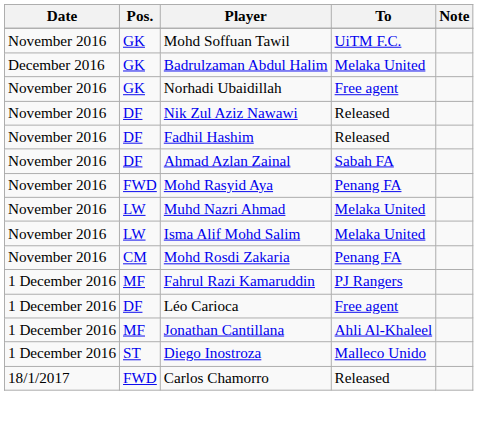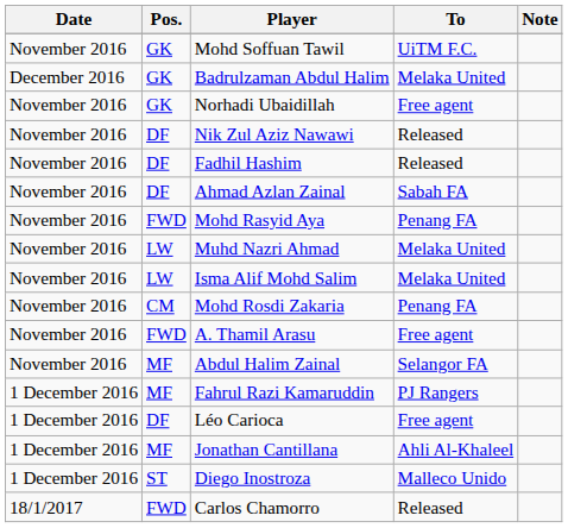 <table class="wikitable sortable">
 <tr>
 <th>Date</th>
 <th>Pos.</th>
 <th>Player</th>
 <th>To</th>
 <th>Note</th>
 </tr>
 <tr>
 </tr>
 <tr>
 <td>November 2016</td>
 <td><a href='#'>GK</a></td>
 <td> Mohd Soffuan Tawil</td>
 <td> <a href='#'>UiTM F.C.</a></td>
 <td></td>
 </tr>
 <tr>
 <td>December 2016</td>
 <td><a href='#'>GK</a></td>
 <td> <a href='#'>Badrulzaman Abdul Halim</a></td>
 <td> <a href='#'>Melaka United</a></td>
 <td></td>
 </tr>
 <tr>
 <td>November 2016</td>
 <td><a href='#'>GK</a></td>
 <td> Norhadi Ubaidillah</td>
 <td><a href='#'>Free agent</a></td>
 <td></td>
 </tr>
 <tr>
 <td>November 2016</td>
 <td><a href='#'>DF</a></td>
 <td> <a href='#'>Nik Zul Aziz Nawawi</a></td>
 <td> Released</td>
 <td></td>
 </tr>
 <tr>
 <td>November 2016</td>
 <td><a href='#'>DF</a></td>
 <td> <a href='#'>Fadhil Hashim</a></td>
 <td> Released</td>
 <td></td>
 </tr>
 <tr>
 <td>November 2016</td>
 <td><a href='#'>DF</a></td>
 <td> <a href='#'>Ahmad Azlan Zainal</a></td>
 <td> <a href='#'>Sabah FA</a></td>
 <td></td>
 </tr>
 <tr>
 <td>November 2016</td>
 <td><a href='#'>FWD</a></td>
 <td> <a href='#'>Mohd Rasyid Aya</a></td>
 <td> <a href='#'>Penang FA</a></td>
 <td></td>
 </tr>
 <tr>
 <td>November 2016</td>
 <td><a href='#'>LW</a></td>
 <td> <a href='#'>Muhd Nazri Ahmad</a></td>
 <td> <a href='#'>Melaka United</a></td>
 <td></td>
 </tr>
 <tr>
 <td>November 2016</td>
 <td><a href='#'>LW</a></td>
 <td> <a href='#'>Isma Alif Mohd Salim</a></td>
 <td> <a href='#'>Melaka United</a></td>
 <td></td>
 </tr>
 <tr>
 <td>November 2016</td>
 <td><a href='#'>CM</a></td>
 <td> <a href='#'>Mohd Rosdi Zakaria</a></td>
 <td> <a href='#'>Penang FA</a></td>
 <td></td>
 </tr>
 <tr>
+<td>November 2016</td>
+<td><a href='#'>FWD</a></td>
+<td> <a href='#'>A. Thamil Arasu</a></td>
+<td><a href='#'>Free agent</a></td>
+<td></td>
+</tr>
+<tr>
+<td>November 2016</td>
+<td><a href='#'>MF</a></td>
+<td> <a href='#'>Abdul Halim Zainal</a></td>
+<td> <a href='#'>Selangor FA</a></td>
+<td></td>
+</tr>
+<tr>
 <td>1 December 2016</td>
 <td><a href='#'>MF</a></td>
 <td> <a href='#'>Fahrul Razi Kamaruddin</a></td>
 <td> <a href='#'>PJ Rangers</a></td>
 <td></td>
 </tr>
 <tr>
 <td>1 December 2016</td>
 <td><a href='#'>DF</a></td>
 <td> Léo Carioca</td>
 <td><a href='#'>Free agent</a></td>
 <td></td>
 </tr>
 <tr>
 <td>1 December 2016</td>
 <td><a href='#'>MF</a></td>
 <td> <a href='#'>Jonathan Cantillana</a></td>
 <td> <a href='#'>Ahli Al-Khaleel</a></td>
 <td></td>
 </tr>
 <tr>
 <td>1 December 2016</td>
 <td><a href='#'>ST</a></td>
 <td> <a href='#'>Diego Inostroza</a></td>
 <td> <a href='#'>Malleco Unido</a></td>
 <td></td>
 </tr>
 <tr>
 <td>18/1/2017</td>
 <td><a href='#'>FWD</a></td>
 <td> Carlos Chamorro</td>
 <td>Released</td>
 </tr>
 </table>
